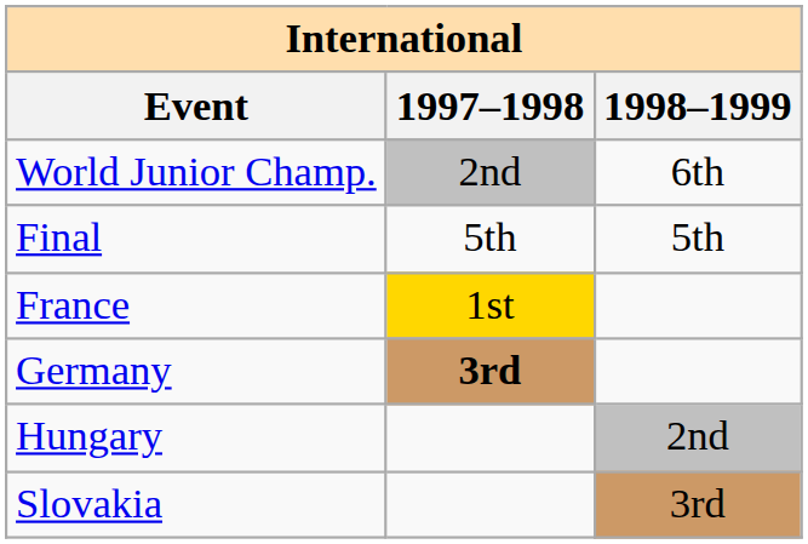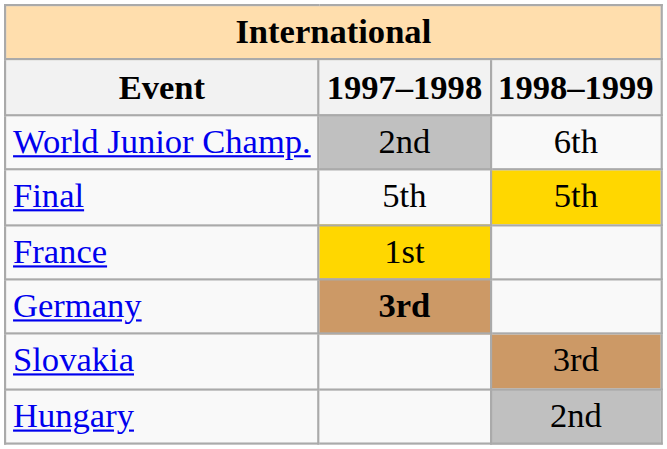 <table class="wikitable" style="text-align:center">
 <tr>
 <th style="background-color: #ffdead; " colspan=3 align=center>International</th>
 </tr>
 <tr>
 <th>Event</th>
 <th>1997–1998</th>
 <th>1998–1999</th>
 </tr>
 <tr>
 <td align=left><a href='#'>World Junior Champ.</a></td>
 <td bgcolor=silver>2nd</td>
 <td>6th</td>
 </tr>
 <tr>
 <td align=left> <a href='#'>Final</a></td>
 <td>5th</td>
-<td>5th</td>
+<td style="background: gold;">5th</td>
 </tr>
 <tr>
 <td align=left> <a href='#'>France</a></td>
 <td bgcolor=gold>1st</td>
 <td></td>
 </tr>
 <tr>
 <td align=left> <a href='#'>Germany</a></td>
 <td bgcolor=cc9966><strong>3rd</strong></td>
 <td></td>
 </tr>
 <tr>
+<td align=left> <a href='#'>Slovakia</a></td>
+<td></td>
+<td bgcolor=cc9966>3rd</td>
+</tr>
+<tr>
 <td align=left> <a href='#'>Hungary</a></td>
 <td></td>
 <td bgcolor=silver>2nd</td>
 </tr>
-<tr>
-<td align=left> <a href='#'>Slovakia</a></td>
-<td></td>
-<td bgcolor=cc9966>3rd</td>
-</tr>
 </table>
